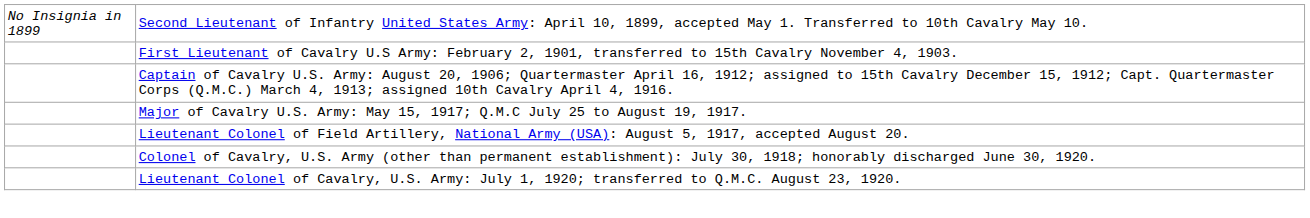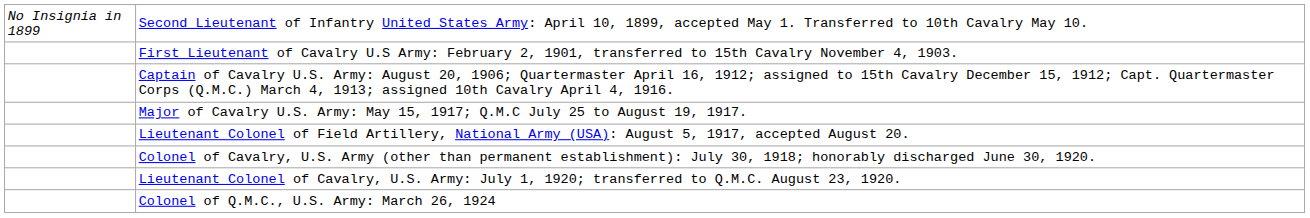 <table class="wikitable" style="background:white">
 <tr>
 <td><em>No Insignia in 1899</em></td>
 <td><a href='#'>Second Lieutenant</a> of Infantry <a href='#'>United States Army</a>: April 10, 1899, accepted May 1. Transferred to 10th Cavalry May 10.</td>
 </tr>
 <tr>
 <td></td>
 <td><a href='#'>First Lieutenant</a> of Cavalry U.S Army: February 2, 1901, transferred to 15th Cavalry November 4, 1903.</td>
 </tr>
 <tr>
 <td></td>
 <td><a href='#'>Captain</a> of Cavalry U.S. Army: August 20, 1906; Quartermaster April 16, 1912; assigned to 15th Cavalry December 15, 1912; Capt. Quartermaster Corps (Q.M.C.) March 4, 1913; assigned 10th Cavalry April 4, 1916.</td>
 </tr>
 <tr>
 <td></td>
 <td><a href='#'>Major</a> of Cavalry U.S. Army: May 15, 1917; Q.M.C July 25 to August 19, 1917.</td>
 </tr>
 <tr>
 <td></td>
 <td><a href='#'>Lieutenant Colonel</a> of Field Artillery, <a href='#'>National Army (USA)</a>: August 5, 1917, accepted August 20.</td>
 </tr>
 <tr>
 <td></td>
 <td><a href='#'>Colonel</a> of Cavalry, U.S. Army (other than permanent establishment): July 30, 1918; honorably discharged June 30, 1920.</td>
 </tr>
 <tr>
 <td></td>
 <td><a href='#'>Lieutenant Colonel</a> of Cavalry, U.S. Army: July 1, 1920; transferred to Q.M.C. August 23, 1920.</td>
 </tr>
+<tr>
+<td></td>
+<td><a href='#'>Colonel</a> of Q.M.C., U.S. Army: March 26, 1924</td>
+</tr>
 </table>
